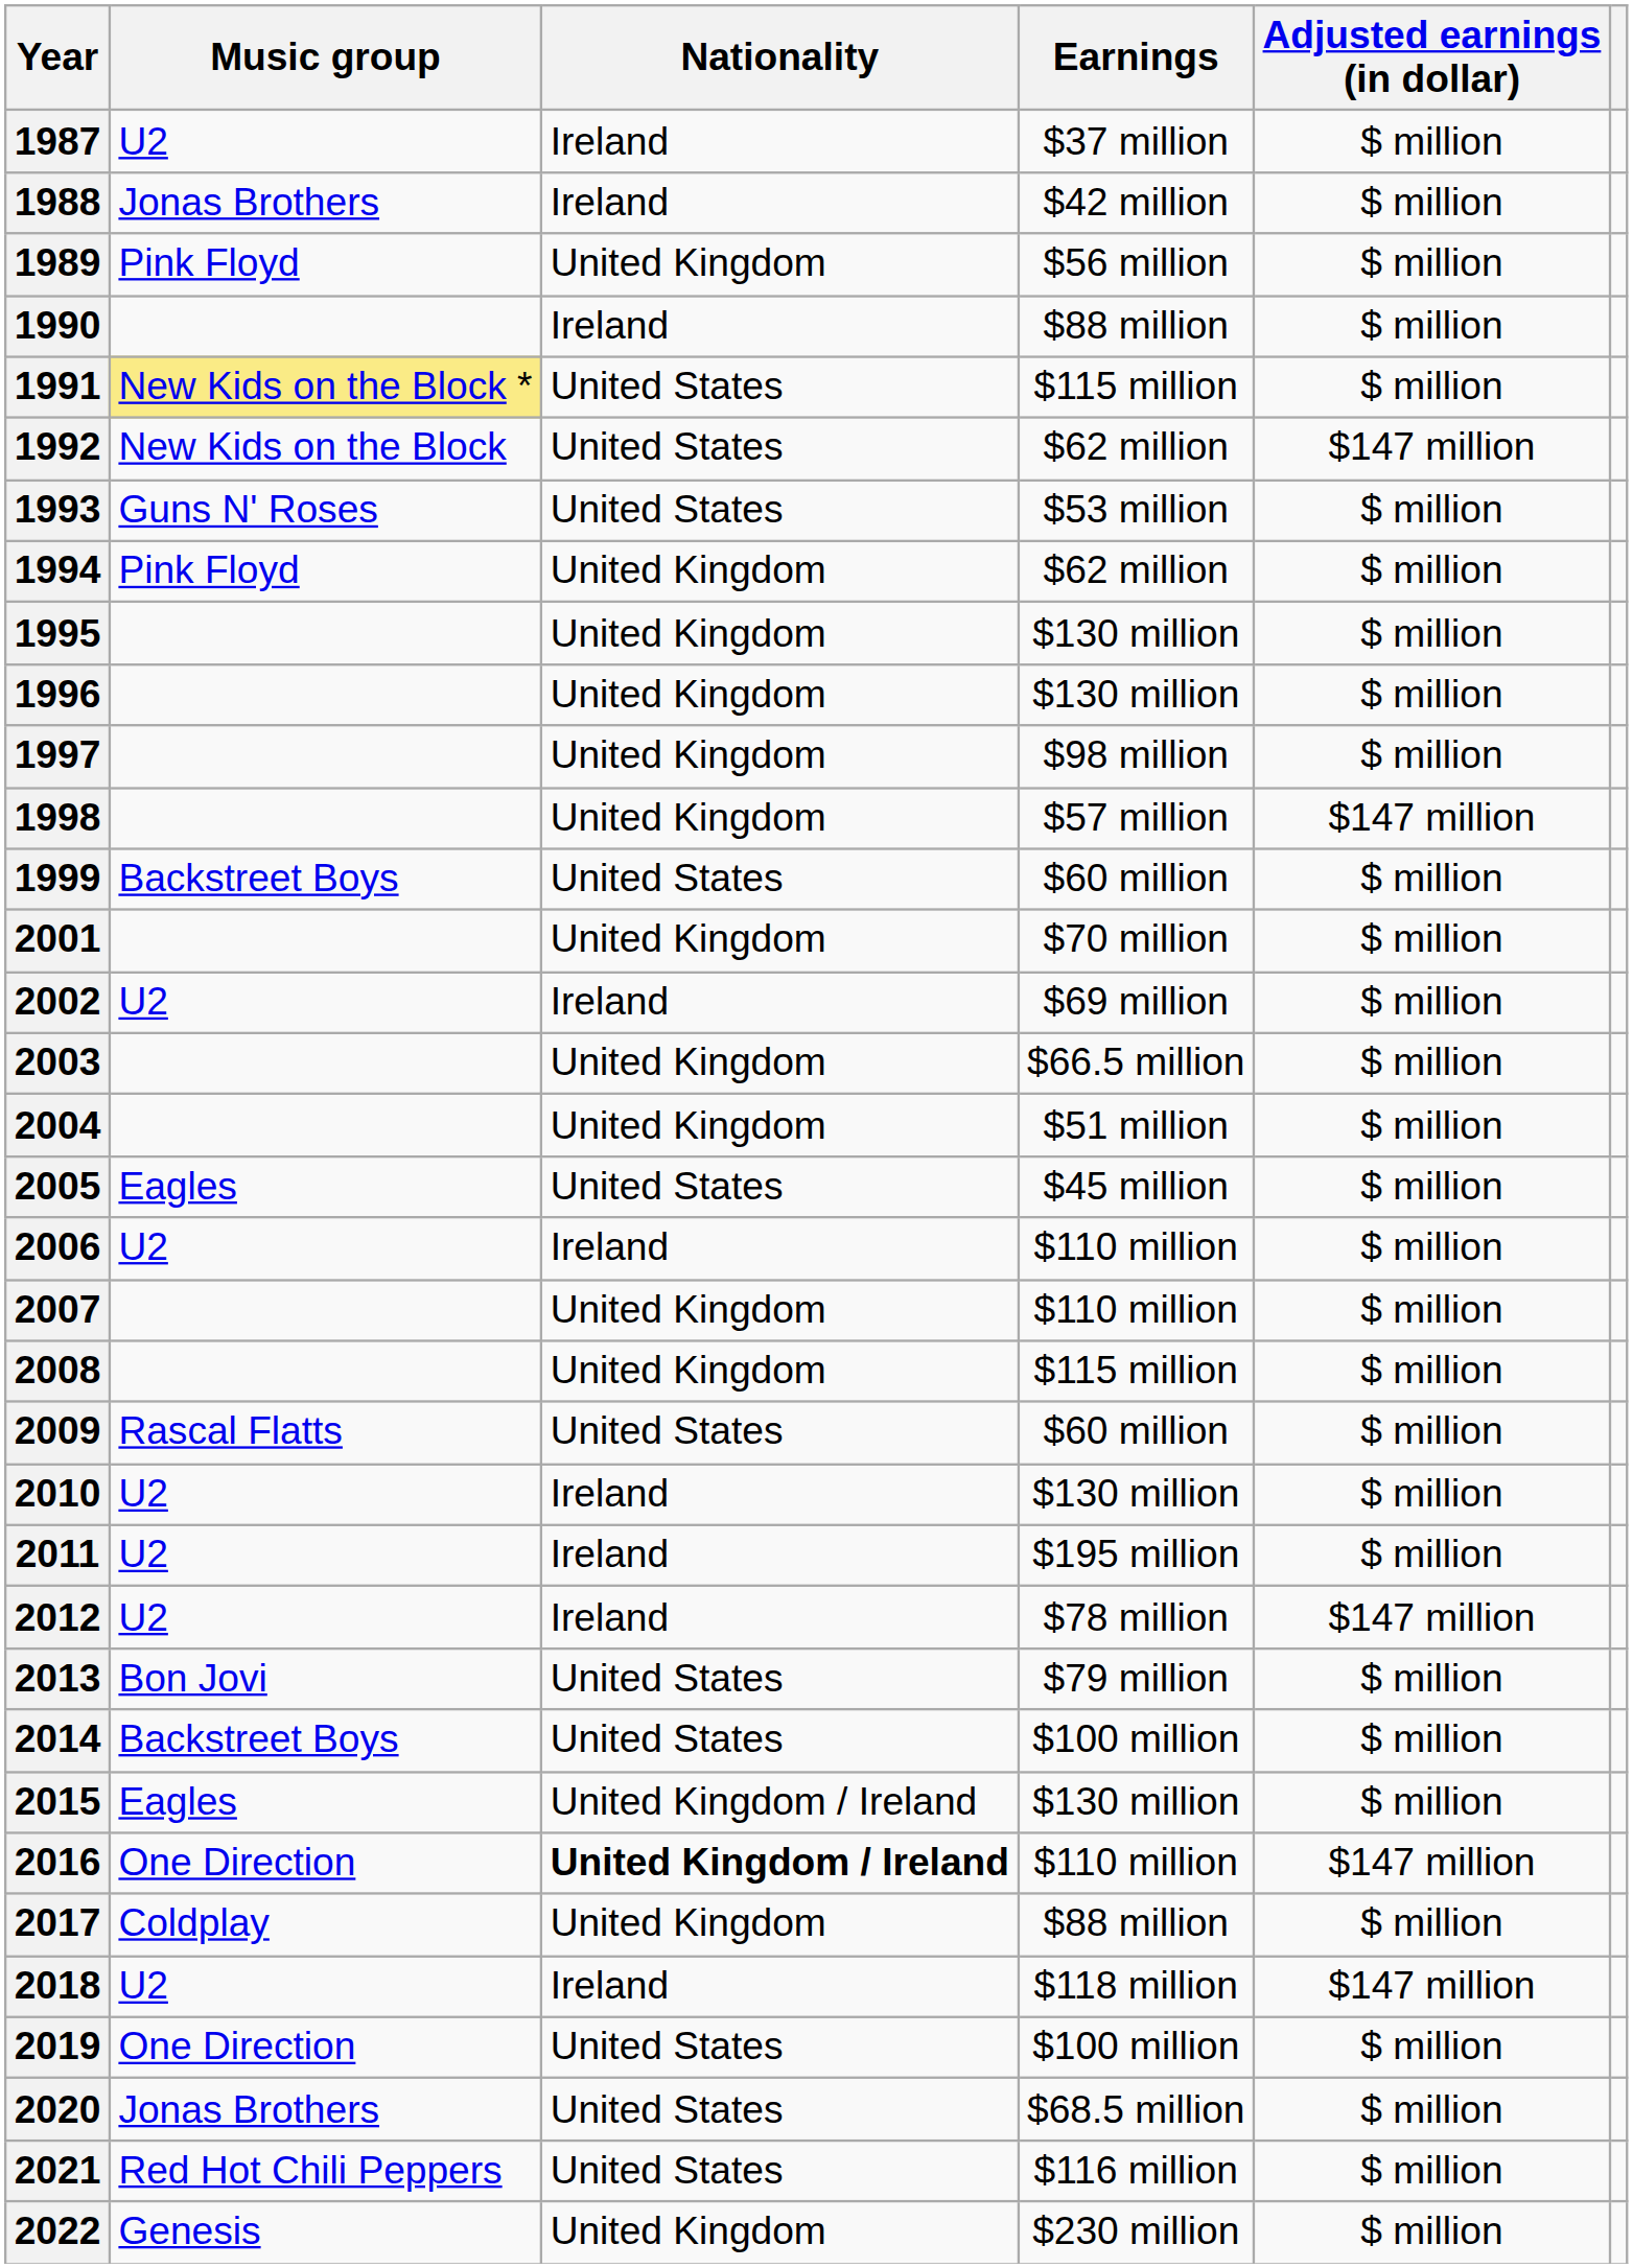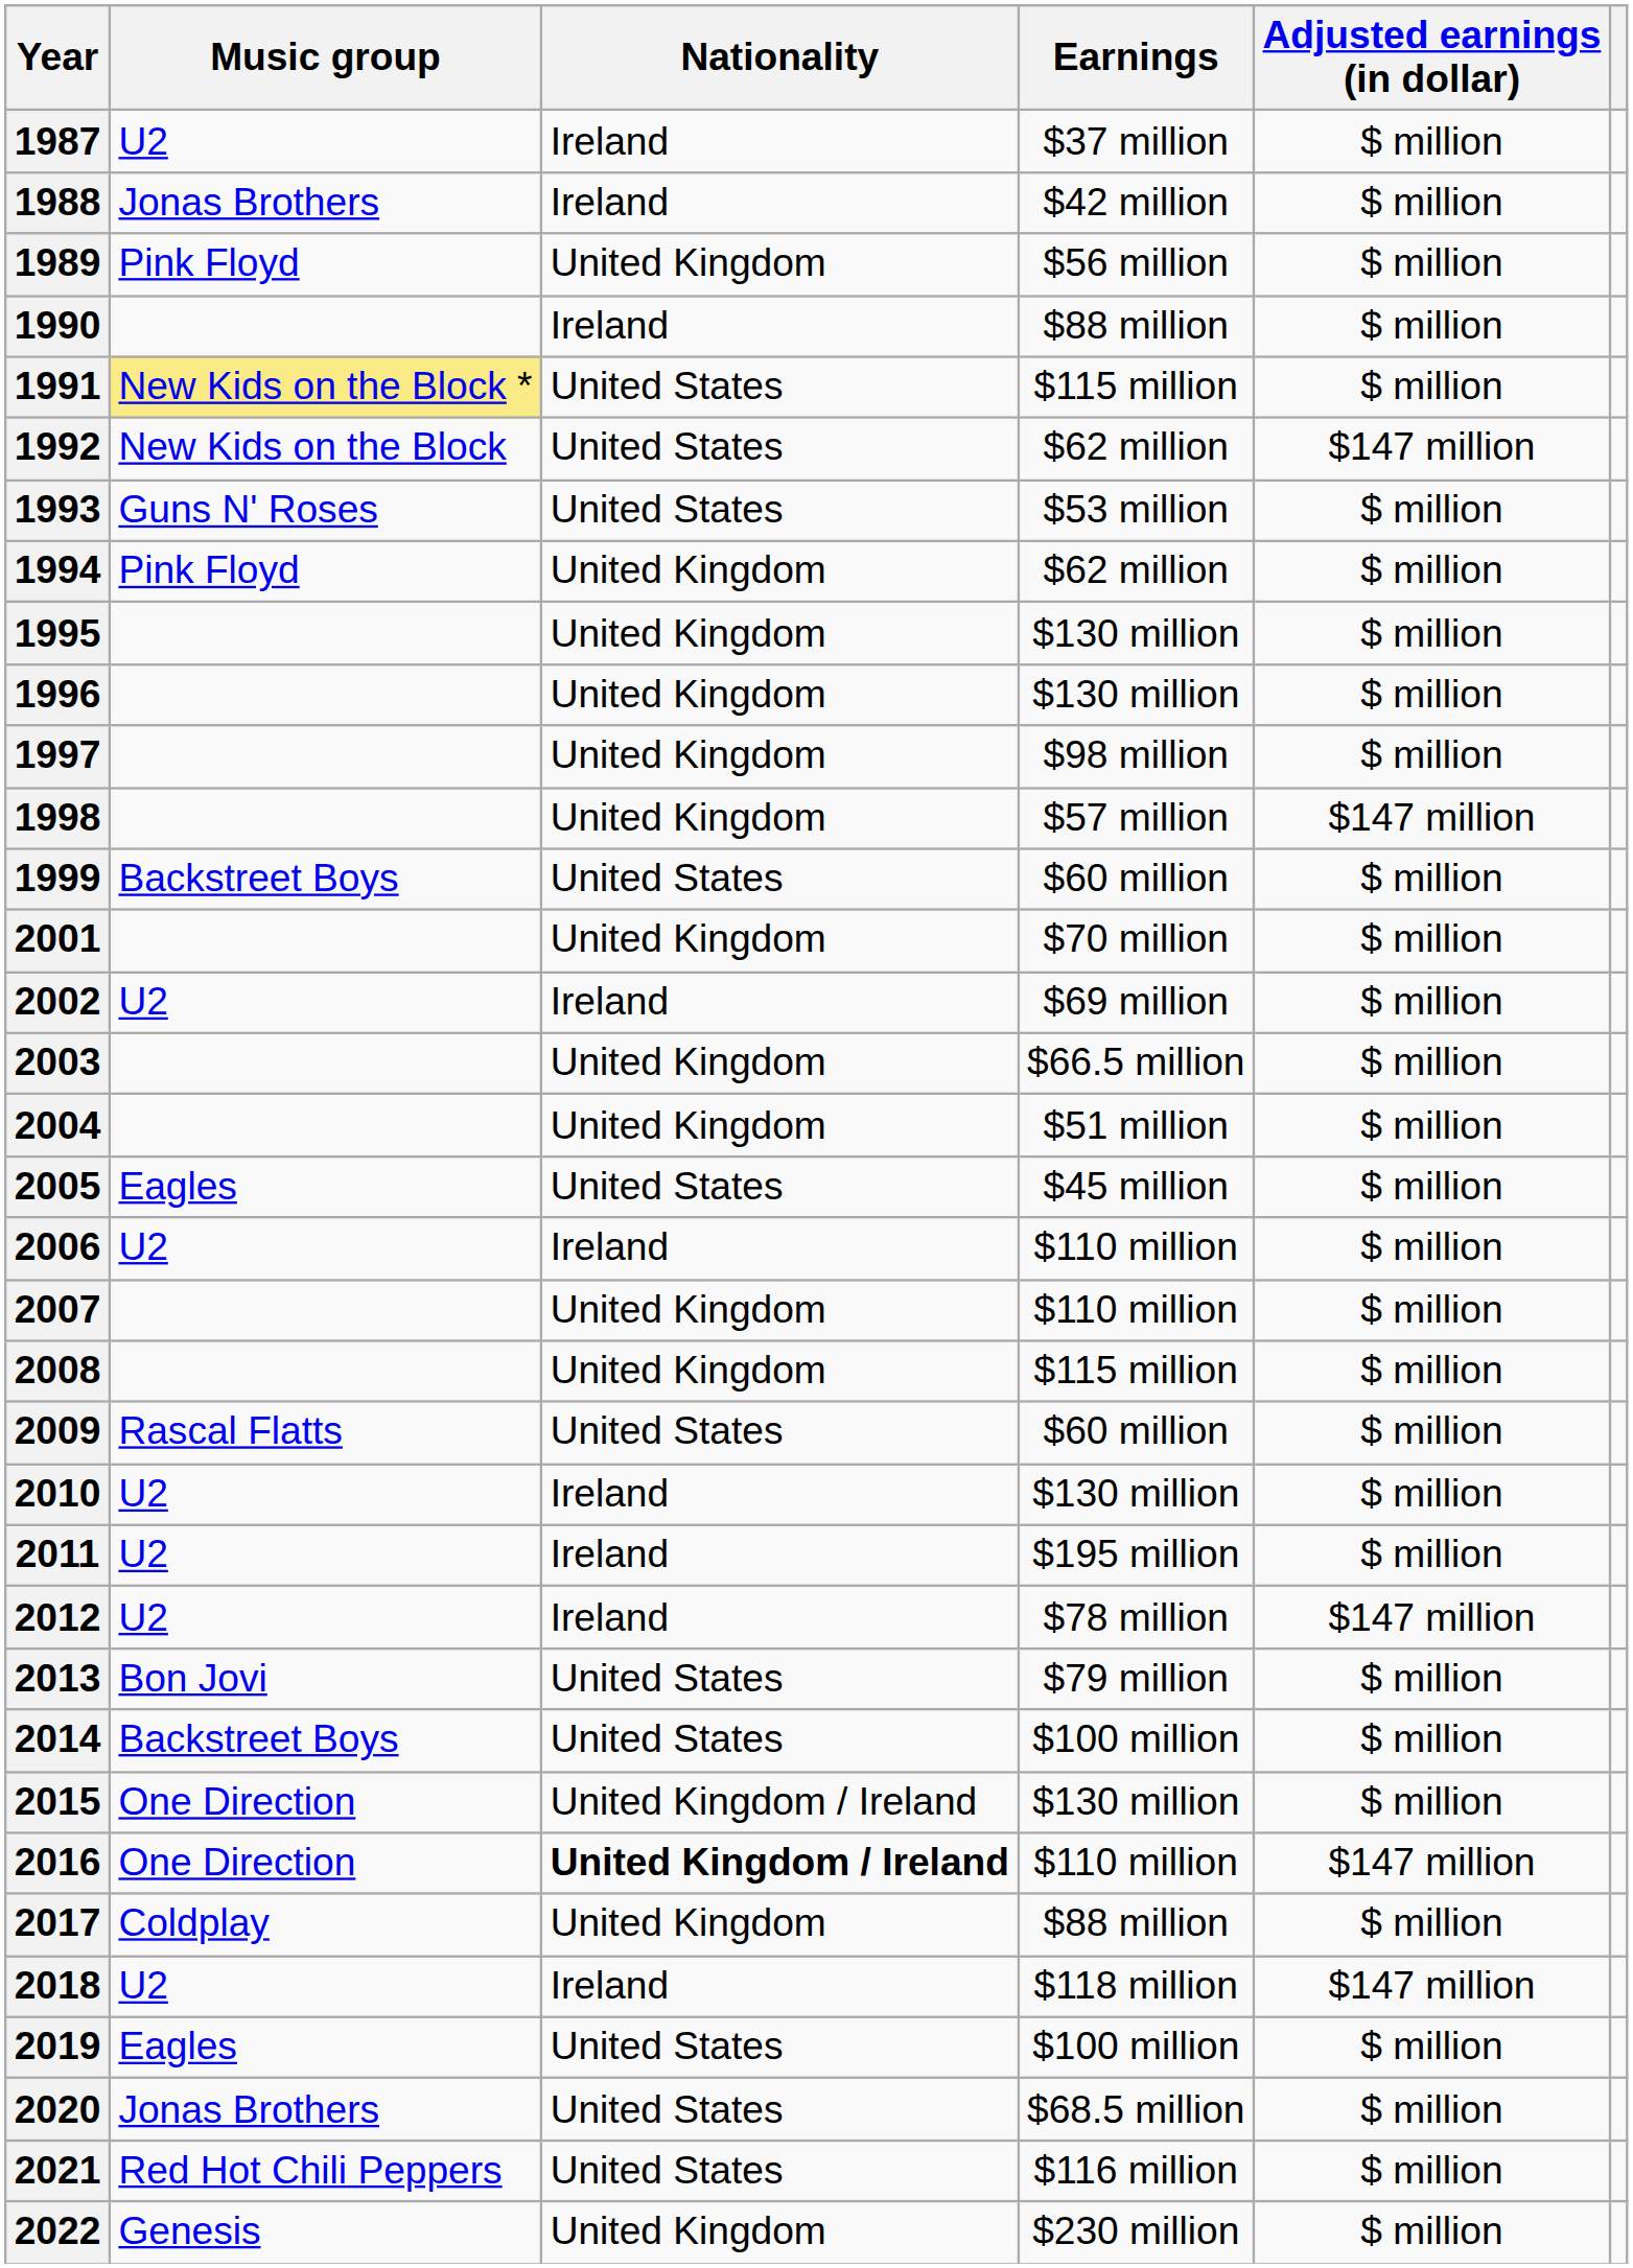 <table class="wikitable sortable plainrowheaders" style="text-align:center">
 <tr>
 <th>Year</th>
 <th>Music group</th>
 <th>Nationality</th>
 <th>Earnings</th>
 <th><a href='#'>Adjusted earnings</a><br>(in  dollar)</th>
 <th class="unsortable"></th>
 </tr>
 <tr>
 <th scope="row">1987</th>
 <td align=left><a href='#'>U2</a></td>
 <td align=left>Ireland</td>
 <td>$37 million</td>
 <td>$ million</td>
 <td></td>
 </tr>
 <tr>
 <th scope="row">1988</th>
 <td align=left><a href='#'>Jonas Brothers</a></td>
 <td align=left>Ireland</td>
 <td>$42 million</td>
 <td>$ million</td>
 <td></td>
 </tr>
 <tr>
 <th scope="row">1989</th>
 <td align=left><a href='#'>Pink Floyd</a></td>
 <td align=left>United Kingdom</td>
 <td>$56 million</td>
 <td>$ million</td>
 <td></td>
 </tr>
 <tr>
 <th scope="row">1990</th>
 <td align=left></td>
 <td align=left>Ireland</td>
 <td>$88 million</td>
 <td>$ million</td>
 <td></td>
 </tr>
 <tr>
 <th scope="row">1991</th>
 <td style="background:#FAEB86;" align=left><a href='#'>New Kids on the Block</a> *</td>
 <td align=left>United States</td>
 <td>$115 million</td>
 <td>$ million</td>
 <td></td>
 </tr>
 <tr>
 <th scope="row">1992</th>
 <td align=left><a href='#'>New Kids on the Block</a></td>
 <td align=left>United States</td>
 <td>$62 million</td>
 <td>$147 million</td>
 <td></td>
 </tr>
 <tr>
 <th scope="row">1993</th>
 <td align=left><a href='#'>Guns N' Roses</a></td>
 <td align=left>United States</td>
 <td>$53 million</td>
 <td>$ million</td>
 <td></td>
 </tr>
 <tr>
 <th scope="row">1994</th>
 <td align=left><a href='#'>Pink Floyd</a></td>
 <td align=left>United Kingdom</td>
 <td>$62 million</td>
 <td>$ million</td>
 <td></td>
 </tr>
 <tr>
 <th scope="row">1995</th>
 <td align=left></td>
 <td align=left>United Kingdom</td>
 <td>$130 million</td>
 <td>$ million</td>
 <td></td>
 </tr>
 <tr>
 <th scope="row">1996</th>
 <td align=left></td>
 <td align=left>United Kingdom</td>
 <td>$130 million</td>
 <td>$ million</td>
 <td></td>
 </tr>
 <tr>
 <th scope="row">1997</th>
 <td align=left></td>
 <td align=left>United Kingdom</td>
 <td>$98 million</td>
 <td>$ million</td>
 <td></td>
 </tr>
 <tr>
 <th scope="row">1998</th>
 <td align=left></td>
 <td align=left>United Kingdom</td>
 <td>$57 million</td>
 <td>$147 million</td>
 <td></td>
 </tr>
 <tr>
 <th scope="row">1999</th>
 <td align=left><a href='#'>Backstreet Boys</a></td>
 <td align=left>United States</td>
 <td>$60 million</td>
 <td>$ million</td>
 <td></td>
 </tr>
 <tr>
 <th scope="row">2001</th>
 <td align=left></td>
 <td align=left>United Kingdom</td>
 <td>$70 million</td>
 <td>$ million</td>
 <td></td>
 </tr>
 <tr>
 <th scope="row">2002</th>
 <td align=left><a href='#'>U2</a></td>
 <td align=left>Ireland</td>
 <td>$69 million</td>
 <td>$ million</td>
 <td></td>
 </tr>
 <tr>
 <th scope="row">2003</th>
 <td align=left></td>
 <td align=left>United Kingdom</td>
 <td>$66.5 million</td>
 <td>$ million</td>
 <td></td>
 </tr>
 <tr>
 <th scope="row">2004</th>
 <td align=left></td>
 <td align=left>United Kingdom</td>
 <td>$51 million</td>
 <td>$ million</td>
 <td></td>
 </tr>
 <tr>
 <th scope="row">2005</th>
 <td align=left><a href='#'>Eagles</a></td>
 <td align=left>United States</td>
 <td>$45 million</td>
 <td>$ million</td>
 <td></td>
 </tr>
 <tr>
 <th scope="row">2006</th>
 <td align=left><a href='#'>U2</a></td>
 <td align=left>Ireland</td>
 <td>$110 million</td>
 <td>$ million</td>
 <td></td>
 </tr>
 <tr>
 <th scope="row">2007</th>
 <td align=left></td>
 <td align=left>United Kingdom</td>
 <td>$110 million</td>
 <td>$ million</td>
 <td></td>
 </tr>
 <tr>
 <th scope="row">2008</th>
 <td align=left></td>
 <td align=left>United Kingdom</td>
 <td>$115 million</td>
 <td>$ million</td>
 <td></td>
 </tr>
 <tr>
 <th scope="row">2009</th>
 <td align=left><a href='#'>Rascal Flatts</a></td>
 <td align=left>United States</td>
 <td>$60 million</td>
 <td>$ million</td>
 <td></td>
 </tr>
 <tr>
 <th scope="row">2010</th>
 <td align=left><a href='#'>U2</a></td>
 <td align=left>Ireland</td>
 <td>$130 million</td>
 <td>$ million</td>
 <td></td>
 </tr>
 <tr>
 <th scope="row">2011</th>
 <td align=left><a href='#'>U2</a></td>
 <td align=left>Ireland</td>
 <td>$195 million</td>
 <td>$ million</td>
 <td></td>
 </tr>
 <tr>
 <th scope="row">2012</th>
 <td align=left><a href='#'>U2</a></td>
 <td align=left>Ireland</td>
 <td>$78 million</td>
 <td>$147 million</td>
 <td></td>
 </tr>
 <tr>
 <th scope="row">2013</th>
 <td align=left><a href='#'>Bon Jovi</a></td>
 <td align=left>United States</td>
 <td>$79 million</td>
 <td>$ million</td>
 <td></td>
 </tr>
 <tr>
 <th scope="row">2014</th>
 <td align=left><a href='#'>Backstreet Boys</a></td>
 <td align=left>United States</td>
 <td>$100 million</td>
 <td>$ million</td>
 <td></td>
 </tr>
 <tr>
 <th scope="row">2015</th>
-<td align=left><a href='#'>Eagles</a></td>
+<td align=left><a href='#'>One Direction</a></td>
 <td align=left>United Kingdom / Ireland</td>
 <td>$130 million</td>
 <td>$ million</td>
 <td></td>
 </tr>
 <tr>
 <th scope="row">2016</th>
 <td align=left><a href='#'>One Direction</a></td>
 <td align=left><strong>United Kingdom / Ireland</strong></td>
 <td>$110 million</td>
 <td>$147 million</td>
 <td></td>
 </tr>
 <tr>
 <th scope="row">2017</th>
 <td align=left><a href='#'>Coldplay</a></td>
 <td align=left>United Kingdom</td>
 <td>$88 million</td>
 <td>$ million</td>
 <td></td>
 </tr>
 <tr>
 <th scope="row">2018</th>
 <td align=left><a href='#'>U2</a></td>
 <td align=left>Ireland</td>
 <td>$118 million</td>
 <td>$147 million</td>
 <td></td>
 </tr>
 <tr>
 <th scope="row">2019</th>
-<td align=left><a href='#'>One Direction</a></td>
+<td align=left><a href='#'>Eagles</a></td>
 <td align=left>United States</td>
 <td>$100 million</td>
 <td>$ million</td>
 <td></td>
 </tr>
 <tr>
 <th scope="row">2020</th>
 <td align=left><a href='#'>Jonas Brothers</a></td>
 <td align=left>United States</td>
 <td>$68.5 million</td>
 <td>$ million</td>
 <td></td>
 </tr>
 <tr>
 <th scope="row">2021</th>
 <td align=left><a href='#'>Red Hot Chili Peppers</a></td>
 <td align=left>United States</td>
 <td>$116 million</td>
 <td>$ million</td>
 <td></td>
 </tr>
 <tr>
 <th scope="row">2022</th>
 <td align=left><a href='#'>Genesis</a></td>
 <td align=left>United Kingdom</td>
 <td>$230 million</td>
 <td>$ million</td>
 <td></td>
 </tr>
 </table>
